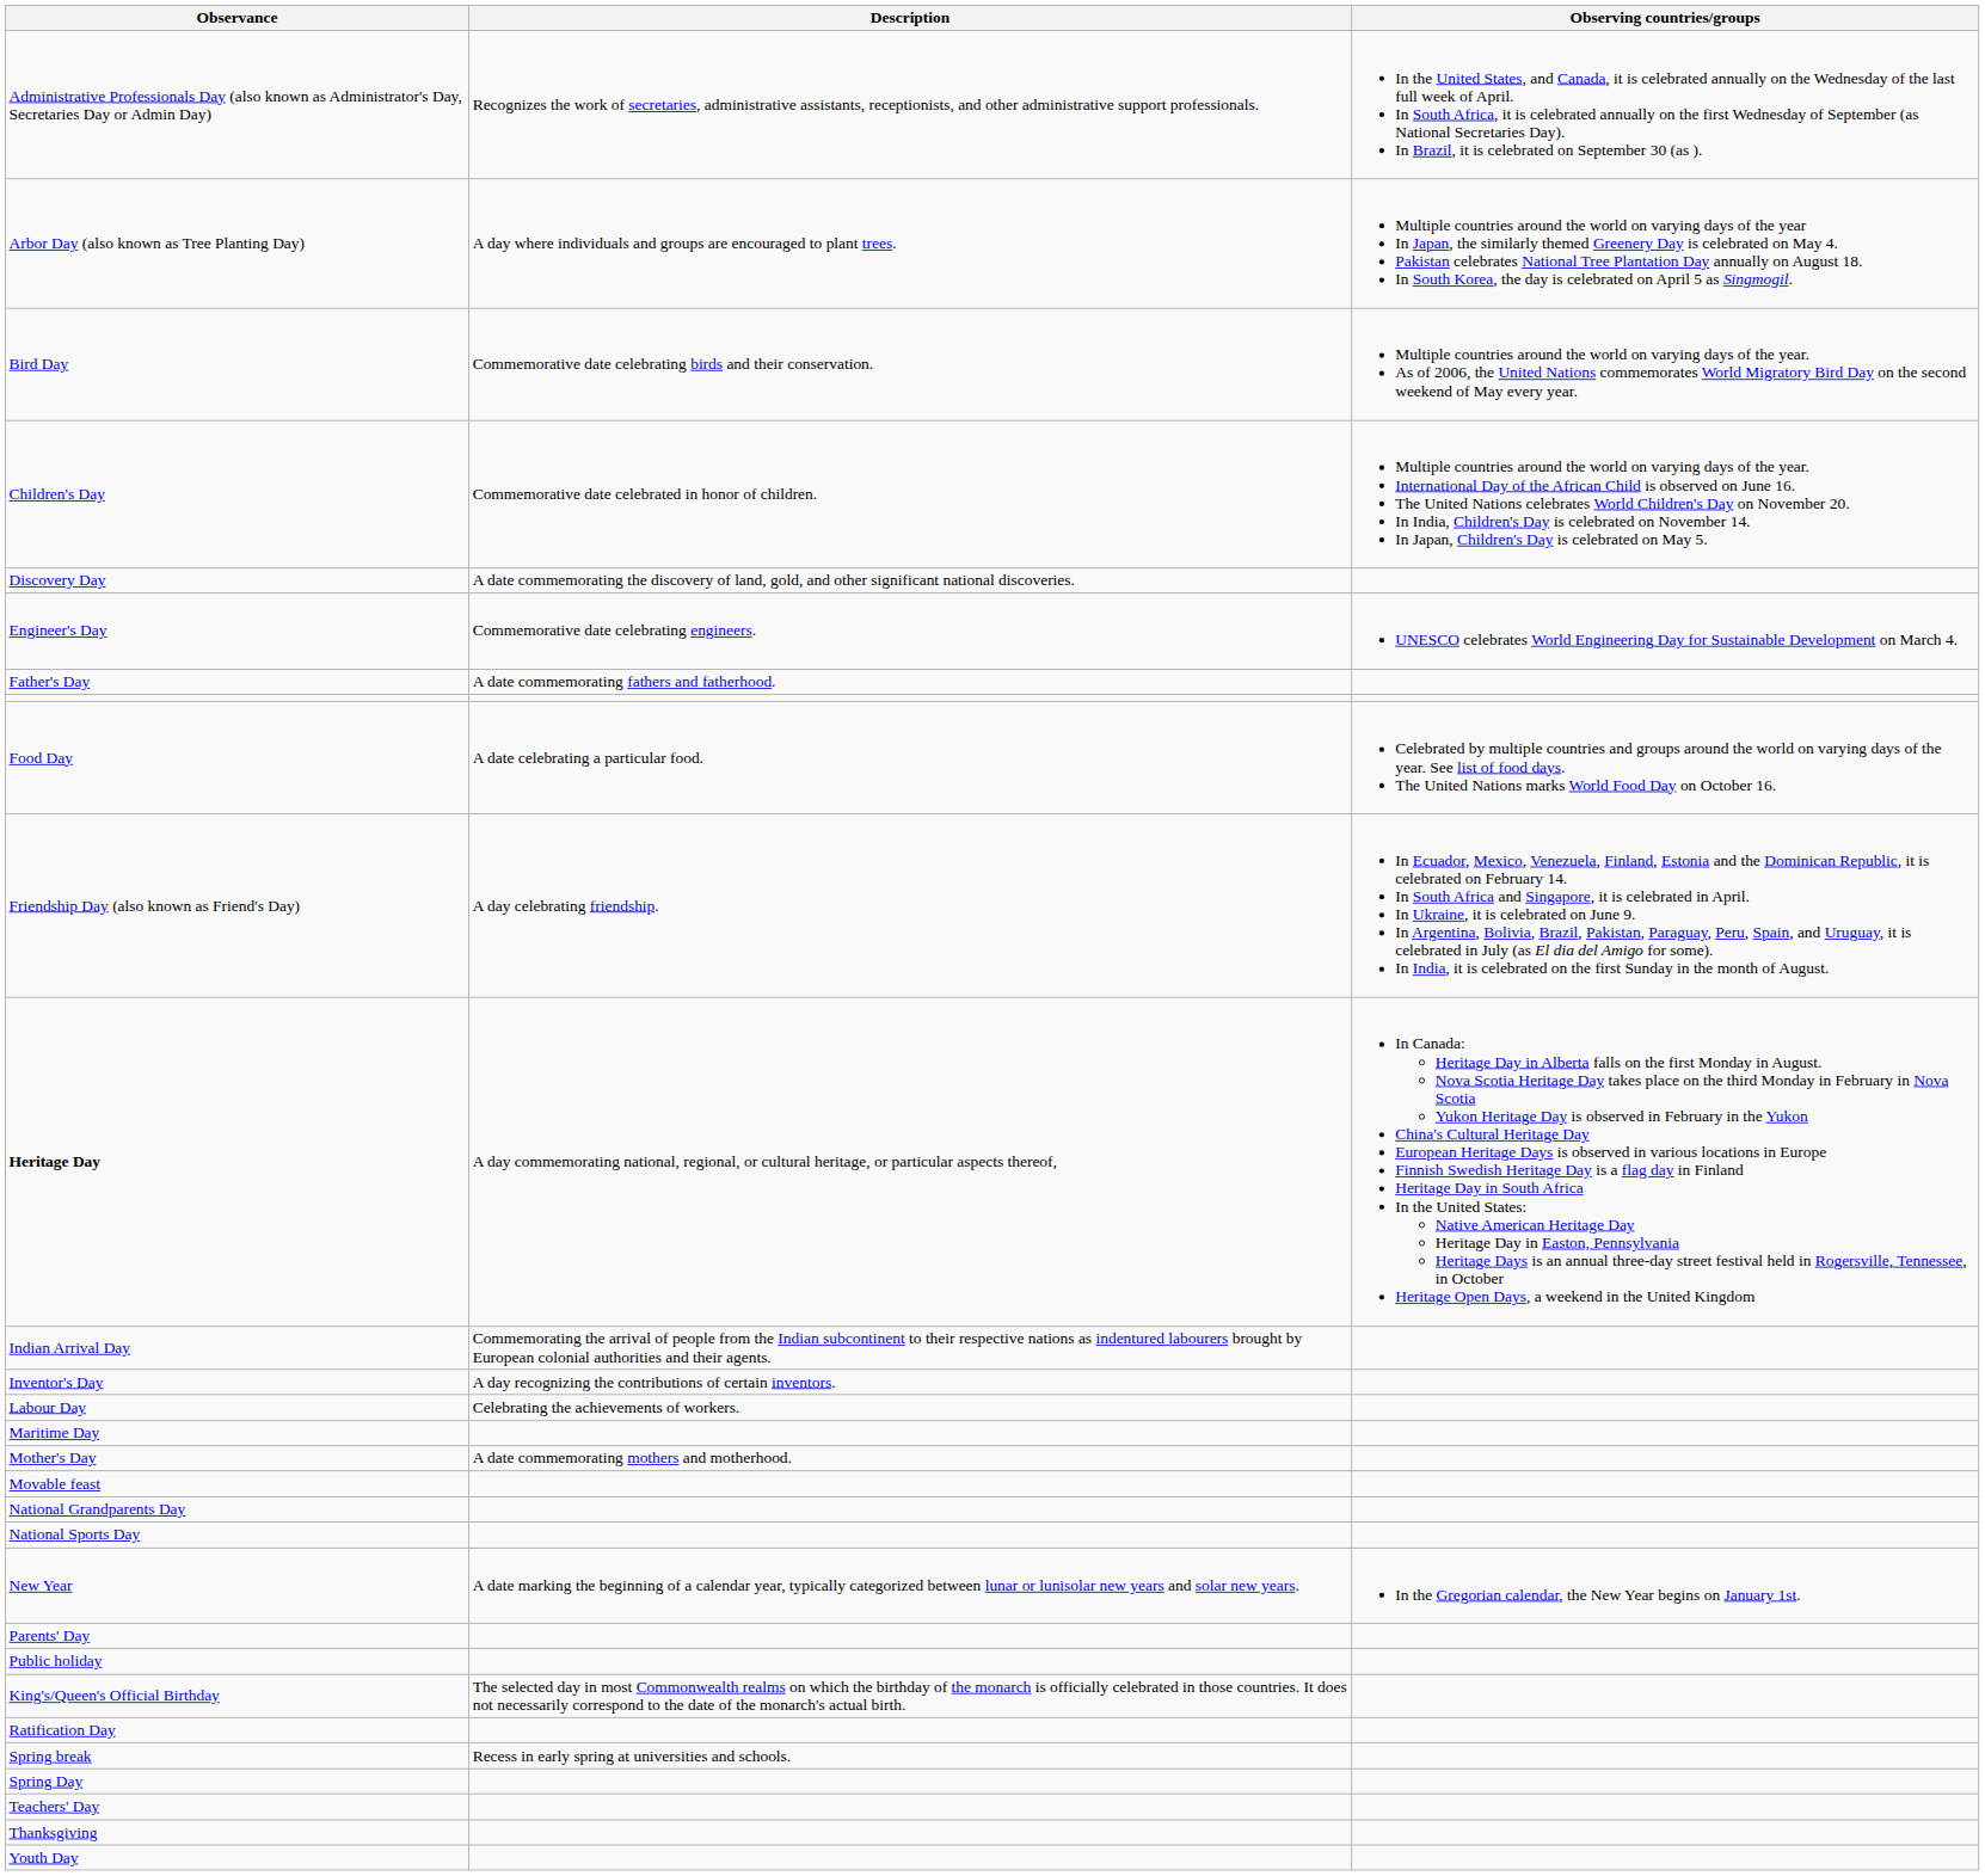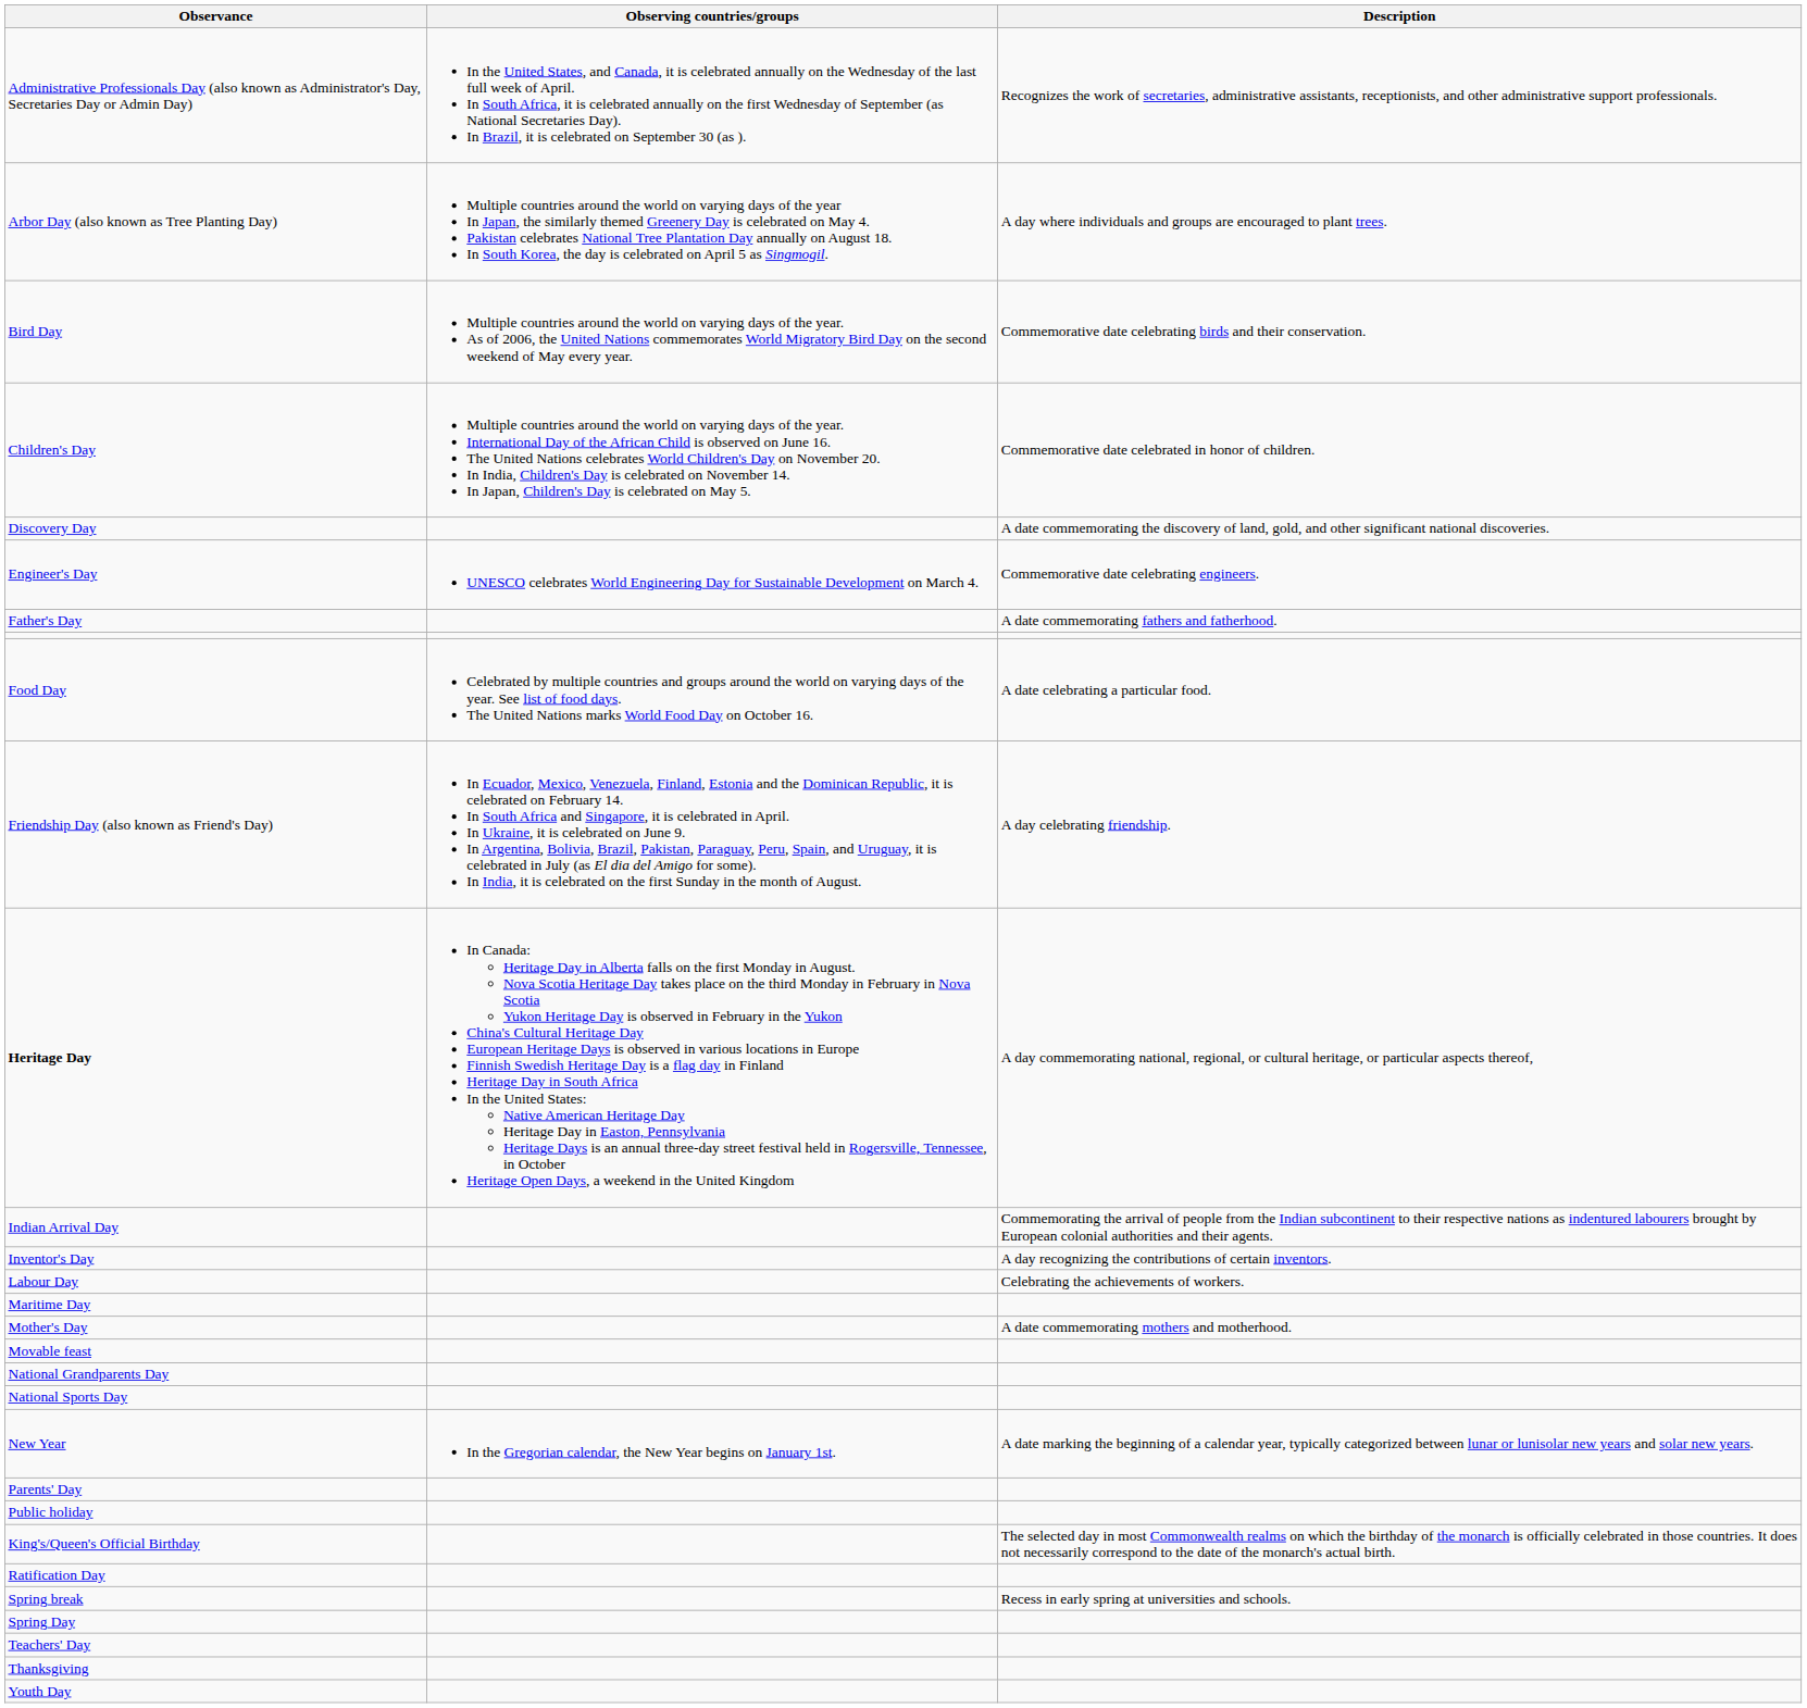 <table class="wikitable">
 <tr>
 <th>Observance</th>
+<th>Observing countries/groups</th>
 <th>Description</th>
-<th>Observing countries/groups</th>
 </tr>
 <tr>
 <td><a href='#'>Administrative Professionals Day</a> (also known as Administrator's Day, Secretaries Day or Admin Day)</td>
+<td><br><ul><li>In the <a href='#'>United States</a>, and <a href='#'>Canada</a>, it is celebrated annually on the Wednesday of the last full week of April.</li><li>In <a href='#'>South Africa</a>, it is celebrated annually on the first Wednesday of September (as National Secretaries Day).</li><li>In <a href='#'>Brazil</a>, it is celebrated on September 30 (as ).</li></ul></td>
 <td>Recognizes the work of <a href='#'>secretaries</a>, administrative assistants, receptionists, and other administrative support professionals.</td>
-<td><br><ul><li>In the <a href='#'>United States</a>, and <a href='#'>Canada</a>, it is celebrated annually on the Wednesday of the last full week of April.</li><li>In <a href='#'>South Africa</a>, it is celebrated annually on the first Wednesday of September (as National Secretaries Day).</li><li>In <a href='#'>Brazil</a>, it is celebrated on September 30 (as ).</li></ul></td>
 </tr>
 <tr>
 <td><a href='#'>Arbor Day</a> (also known as Tree Planting Day)</td>
+<td><br><ul><li>Multiple countries around the world on varying days of the year</li><li>In <a href='#'>Japan</a>, the similarly themed <a href='#'>Greenery Day</a> is celebrated on May 4.</li><li><a href='#'>Pakistan</a> celebrates <a href='#'>National Tree Plantation Day</a> annually on August 18.</li><li>In <a href='#'>South Korea</a>, the day is celebrated on April 5 as <em><a href='#'>Singmogil</a></em>.</li></ul></td>
 <td>A day where individuals and groups are encouraged to plant <a href='#'>trees</a>.</td>
-<td><br><ul><li>Multiple countries around the world on varying days of the year</li><li>In <a href='#'>Japan</a>, the similarly themed <a href='#'>Greenery Day</a> is celebrated on May 4.</li><li><a href='#'>Pakistan</a> celebrates <a href='#'>National Tree Plantation Day</a> annually on August 18.</li><li>In <a href='#'>South Korea</a>, the day is celebrated on April 5 as <em><a href='#'>Singmogil</a></em>.</li></ul></td>
 </tr>
 <tr>
 <td><a href='#'>Bird Day</a></td>
+<td><br><ul><li>Multiple countries around the world on varying days of the year.</li><li>As of 2006, the <a href='#'>United Nations</a> commemorates <a href='#'>World Migratory Bird Day</a> on the second weekend of May every year.</li></ul></td>
 <td>Commemorative date celebrating <a href='#'>birds</a> and their conservation.</td>
-<td><br><ul><li>Multiple countries around the world on varying days of the year.</li><li>As of 2006, the <a href='#'>United Nations</a> commemorates <a href='#'>World Migratory Bird Day</a> on the second weekend of May every year.</li></ul></td>
 </tr>
 <tr>
 <td><a href='#'>Children's Day</a></td>
+<td><br><ul><li>Multiple countries around the world on varying days of the year.</li><li><a href='#'>International Day of the African Child</a> is observed on June 16.</li><li>The United Nations celebrates <a href='#'>World Children's Day</a> on November 20.</li><li>In India, <a href='#'>Children's Day</a> is celebrated on November 14.</li><li>In Japan, <a href='#'>Children's Day</a> is celebrated on May 5.</li></ul></td>
 <td>Commemorative date celebrated in honor of children.</td>
-<td><br><ul><li>Multiple countries around the world on varying days of the year.</li><li><a href='#'>International Day of the African Child</a> is observed on June 16.</li><li>The United Nations celebrates <a href='#'>World Children's Day</a> on November 20.</li><li>In India, <a href='#'>Children's Day</a> is celebrated on November 14.</li><li>In Japan, <a href='#'>Children's Day</a> is celebrated on May 5.</li></ul></td>
 </tr>
 <tr>
 <td><a href='#'>Discovery Day</a></td>
+<td></td>
 <td>A date commemorating the discovery of land, gold, and other significant national discoveries.</td>
-<td></td>
 </tr>
 <tr>
 <td><a href='#'>Engineer's Day</a></td>
+<td><br><ul><li><a href='#'>UNESCO</a> celebrates <a href='#'>World Engineering Day for Sustainable Development</a> on March 4.</li></ul></td>
 <td>Commemorative date celebrating <a href='#'>engineers</a>.</td>
-<td><br><ul><li><a href='#'>UNESCO</a> celebrates <a href='#'>World Engineering Day for Sustainable Development</a> on March 4.</li></ul></td>
 </tr>
 <tr>
 <td><a href='#'>Father's Day</a></td>
+<td></td>
 <td>A date commemorating <a href='#'>fathers and fatherhood</a>.</td>
-<td></td>
 </tr>
 <tr>
 <td></td>
 <td></td>
 <td></td>
 </tr>
 <tr>
 <td><a href='#'>Food Day</a></td>
+<td><br><ul><li>Celebrated by multiple countries and groups around the world on varying days of the year. See <a href='#'>list of food days</a>.</li><li>The United Nations marks <a href='#'>World Food Day</a> on October 16.</li></ul></td>
 <td>A date celebrating a particular food.</td>
-<td><br><ul><li>Celebrated by multiple countries and groups around the world on varying days of the year. See <a href='#'>list of food days</a>.</li><li>The United Nations marks <a href='#'>World Food Day</a> on October 16.</li></ul></td>
 </tr>
 <tr>
 <td><a href='#'>Friendship Day</a> (also known as Friend's Day)</td>
+<td><br><ul><li>In <a href='#'>Ecuador</a>, <a href='#'>Mexico</a>, <a href='#'>Venezuela</a>, <a href='#'>Finland</a>, <a href='#'>Estonia</a> and the <a href='#'>Dominican Republic</a>, it is celebrated on February 14.</li><li>In <a href='#'>South Africa</a> and <a href='#'>Singapore</a>, it is celebrated in April.</li><li>In <a href='#'>Ukraine</a>, it is celebrated on June 9.</li><li>In <a href='#'>Argentina</a>, <a href='#'>Bolivia</a>, <a href='#'>Brazil</a>, <a href='#'>Pakistan</a>, <a href='#'>Paraguay</a>, <a href='#'>Peru</a>, <a href='#'>Spain</a>, and <a href='#'>Uruguay</a>, it is celebrated in July (as <em>El dia del Amigo</em> for some).</li><li>In <a href='#'>India</a>, it is celebrated on the first Sunday in the month of August.</li></ul></td>
 <td>A day celebrating <a href='#'>friendship</a>.</td>
-<td><br><ul><li>In <a href='#'>Ecuador</a>, <a href='#'>Mexico</a>, <a href='#'>Venezuela</a>, <a href='#'>Finland</a>, <a href='#'>Estonia</a> and the <a href='#'>Dominican Republic</a>, it is celebrated on February 14.</li><li>In <a href='#'>South Africa</a> and <a href='#'>Singapore</a>, it is celebrated in April.</li><li>In <a href='#'>Ukraine</a>, it is celebrated on June 9.</li><li>In <a href='#'>Argentina</a>, <a href='#'>Bolivia</a>, <a href='#'>Brazil</a>, <a href='#'>Pakistan</a>, <a href='#'>Paraguay</a>, <a href='#'>Peru</a>, <a href='#'>Spain</a>, and <a href='#'>Uruguay</a>, it is celebrated in July (as <em>El dia del Amigo</em> for some).</li><li>In <a href='#'>India</a>, it is celebrated on the first Sunday in the month of August.</li></ul></td>
 </tr>
 <tr>
 <td><strong>Heritage Day</strong></td>
+<td><br><ul><li>In Canada:<ul><li><a href='#'>Heritage Day in Alberta</a> falls on the first Monday in August.</li><li><a href='#'>Nova Scotia Heritage Day</a> takes place on the third Monday in February in <a href='#'>Nova Scotia</a></li><li><a href='#'>Yukon Heritage Day</a> is observed in February in the <a href='#'>Yukon</a></li></ul></li><li><a href='#'>China's Cultural Heritage Day</a></li><li><a href='#'>European Heritage Days</a> is observed in various locations in Europe</li><li><a href='#'>Finnish Swedish Heritage Day</a> is a <a href='#'>flag day</a> in Finland</li><li><a href='#'>Heritage Day in South Africa</a></li><li>In the United States:<ul><li><a href='#'>Native American Heritage Day</a></li><li>Heritage Day in <a href='#'>Easton, Pennsylvania</a></li><li><a href='#'>Heritage Days</a> is an annual three-day street festival held in <a href='#'>Rogersville, Tennessee</a>, in October</li></ul></li><li><a href='#'>Heritage Open Days</a>, a weekend in the United Kingdom</li></ul></td>
 <td>A day commemorating national, regional, or cultural heritage, or particular aspects thereof,</td>
-<td><br><ul><li>In Canada:<ul><li><a href='#'>Heritage Day in Alberta</a> falls on the first Monday in August.</li><li><a href='#'>Nova Scotia Heritage Day</a> takes place on the third Monday in February in <a href='#'>Nova Scotia</a></li><li><a href='#'>Yukon Heritage Day</a> is observed in February in the <a href='#'>Yukon</a></li></ul></li><li><a href='#'>China's Cultural Heritage Day</a></li><li><a href='#'>European Heritage Days</a> is observed in various locations in Europe</li><li><a href='#'>Finnish Swedish Heritage Day</a> is a <a href='#'>flag day</a> in Finland</li><li><a href='#'>Heritage Day in South Africa</a></li><li>In the United States:<ul><li><a href='#'>Native American Heritage Day</a></li><li>Heritage Day in <a href='#'>Easton, Pennsylvania</a></li><li><a href='#'>Heritage Days</a> is an annual three-day street festival held in <a href='#'>Rogersville, Tennessee</a>, in October</li></ul></li><li><a href='#'>Heritage Open Days</a>, a weekend in the United Kingdom</li></ul></td>
 </tr>
 <tr>
 <td><a href='#'>Indian Arrival Day</a></td>
+<td></td>
 <td>Commemorating the arrival of people from the <a href='#'>Indian subcontinent</a> to their respective nations as <a href='#'>indentured labourers</a> brought by European colonial authorities and their agents.</td>
-<td></td>
 </tr>
 <tr>
 <td><a href='#'>Inventor's Day</a></td>
+<td></td>
 <td>A day recognizing the contributions of certain <a href='#'>inventors</a>.</td>
-<td></td>
 </tr>
 <tr>
 <td><a href='#'>Labour Day</a></td>
+<td></td>
 <td>Celebrating the achievements of workers.</td>
-<td></td>
 </tr>
 <tr>
 <td><a href='#'>Maritime Day</a></td>
 <td></td>
 <td></td>
 </tr>
 <tr>
 <td><a href='#'>Mother's Day</a></td>
+<td></td>
 <td>A date commemorating <a href='#'>mothers</a> and motherhood.</td>
-<td></td>
 </tr>
 <tr>
 <td><a href='#'>Movable feast</a></td>
 <td></td>
 <td></td>
 </tr>
 <tr>
 <td><a href='#'>National Grandparents Day</a></td>
 <td></td>
 <td></td>
 </tr>
 <tr>
 <td><a href='#'>National Sports Day</a></td>
 <td></td>
 <td></td>
 </tr>
 <tr>
 <td><a href='#'>New Year</a></td>
+<td><br><ul><li>In the <a href='#'>Gregorian calendar</a>, the New Year begins on <a href='#'>January 1st</a>.</li></ul></td>
 <td>A date marking the beginning of a calendar year, typically categorized between <a href='#'>lunar or lunisolar new years</a> and <a href='#'>solar new years</a>.</td>
-<td><br><ul><li>In the <a href='#'>Gregorian calendar</a>, the New Year begins on <a href='#'>January 1st</a>.</li></ul></td>
 </tr>
 <tr>
 <td><a href='#'>Parents' Day</a></td>
 <td></td>
 <td></td>
 </tr>
 <tr>
 <td><a href='#'>Public holiday</a></td>
 <td></td>
 <td></td>
 </tr>
 <tr>
 <td><a href='#'>King's/Queen's Official Birthday</a></td>
+<td></td>
 <td>The selected day in most <a href='#'>Commonwealth realms</a> on which the birthday of <a href='#'>the monarch</a> is officially celebrated in those countries. It does not necessarily correspond to the date of the monarch's actual birth.</td>
-<td></td>
 </tr>
 <tr>
 <td><a href='#'>Ratification Day</a></td>
 <td></td>
 <td></td>
 </tr>
 <tr>
 <td><a href='#'>Spring break</a></td>
+<td></td>
 <td>Recess in early spring at universities and schools.</td>
-<td></td>
 </tr>
 <tr>
 <td><a href='#'>Spring Day</a></td>
 <td></td>
 <td></td>
 </tr>
 <tr>
 <td><a href='#'>Teachers' Day</a></td>
 <td></td>
 <td></td>
 </tr>
 <tr>
 <td><a href='#'>Thanksgiving</a></td>
 <td></td>
 <td></td>
 </tr>
 <tr>
 <td><a href='#'>Youth Day</a></td>
 <td></td>
 <td></td>
 </tr>
 </table>
